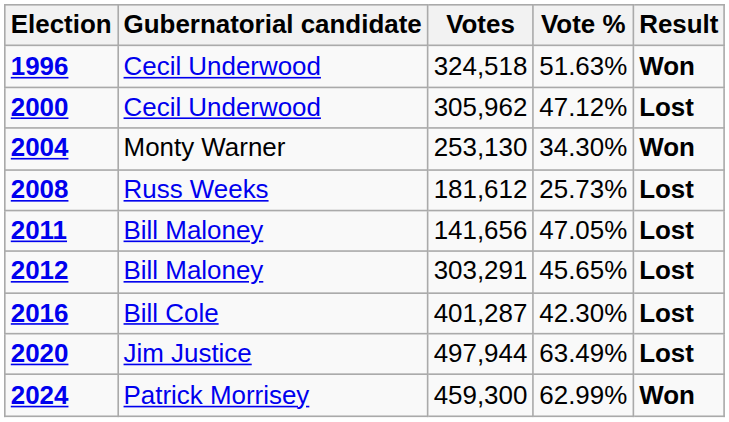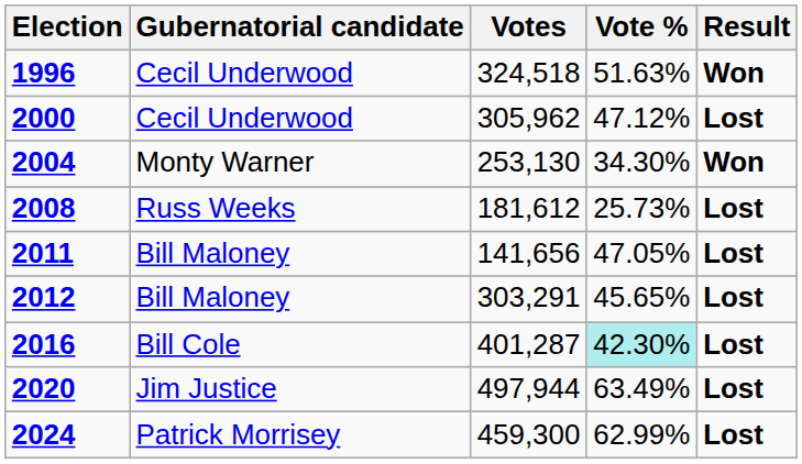 <table class="wikitable">
 <tr>
 <th>Election</th>
 <th>Gubernatorial candidate</th>
 <th>Votes</th>
 <th>Vote %</th>
 <th>Result</th>
 </tr>
 <tr>
 <td><strong><a href='#'>1996</a></strong></td>
 <td><a href='#'>Cecil Underwood</a></td>
 <td>324,518</td>
 <td>51.63%</td>
 <td><strong>Won</strong> </td>
 </tr>
 <tr>
 <td><strong><a href='#'>2000</a></strong></td>
 <td><a href='#'>Cecil Underwood</a></td>
 <td>305,962</td>
 <td>47.12%</td>
 <td><strong>Lost</strong> </td>
 </tr>
 <tr>
 <td><strong><a href='#'>2004</a></strong></td>
 <td>Monty Warner</td>
 <td>253,130</td>
 <td>34.30%</td>
 <td><strong>Won</strong> </td>
 </tr>
 <tr>
 <td><strong><a href='#'>2008</a></strong></td>
 <td><a href='#'>Russ Weeks</a></td>
 <td>181,612</td>
 <td>25.73%</td>
 <td><strong>Lost</strong> </td>
 </tr>
 <tr>
 <td><strong><a href='#'>2011</a></strong></td>
 <td><a href='#'>Bill Maloney</a></td>
 <td>141,656</td>
 <td>47.05%</td>
 <td><strong>Lost</strong> </td>
 </tr>
 <tr>
 <td><strong><a href='#'>2012</a></strong></td>
 <td><a href='#'>Bill Maloney</a></td>
 <td>303,291</td>
 <td>45.65%</td>
 <td><strong>Lost</strong> </td>
 </tr>
 <tr>
 <td><strong><a href='#'>2016</a></strong></td>
 <td><a href='#'>Bill Cole</a></td>
 <td>401,287</td>
-<td>42.30%</td>
+<td style="background: paleturquoise;">42.30%</td>
 <td><strong>Lost</strong> </td>
 </tr>
 <tr>
 <td><strong><a href='#'>2020</a></strong></td>
 <td><a href='#'>Jim Justice</a></td>
 <td>497,944</td>
 <td>63.49%</td>
 <td><strong>Lost</strong> </td>
 </tr>
 <tr>
 <td><strong><a href='#'>2024</a></strong></td>
 <td><a href='#'>Patrick Morrisey</a></td>
 <td>459,300</td>
 <td>62.99%</td>
-<td><strong>Won</strong> </td>
+<td><strong>Lost</strong> </td>
 </tr>
 </table>
